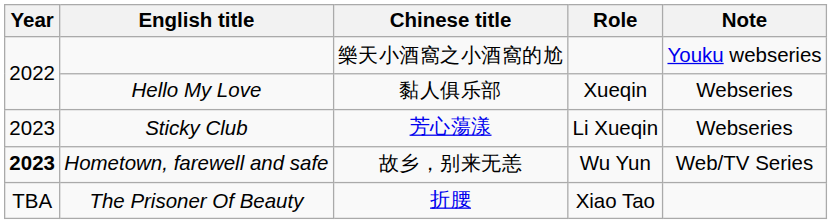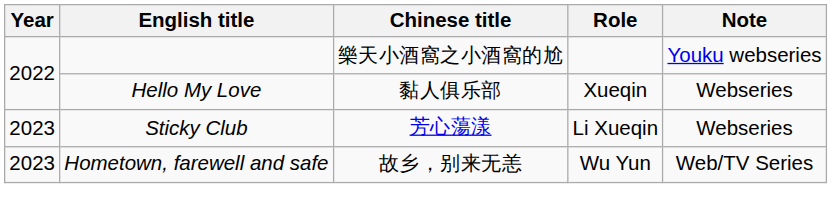 <table class="wikitable" style="text-align:center">
 <tr>
 <th><strong>Year</strong></th>
 <th>English title</th>
 <th>Chinese title</th>
 <th>Role</th>
 <th>Note</th>
 </tr>
 <tr>
 <td rowspan="2">2022</td>
 <td></td>
 <td>樂天小酒窩之小酒窩的尬</td>
 <td></td>
 <td><a href='#'>Youku</a> webseries</td>
 </tr>
 <tr>
 <td><em>Hello My Love</em></td>
 <td>黏人俱乐部</td>
 <td>Xueqin</td>
 <td>Webseries</td>
 </tr>
 <tr>
 <td>2023</td>
 <td><em>Sticky Club</em></td>
 <td><a href='#'>芳心蕩漾</a></td>
 <td>Li Xueqin</td>
 <td>Webseries</td>
 </tr>
 <tr>
-<td><strong>2023</strong></td>
+<td>2023</td>
 <td><em>Hometown, farewell and safe</em></td>
 <td>故乡，别来无恙</td>
 <td>Wu Yun</td>
 <td>Web/TV Series</td>
 </tr>
-<tr>
-<td>TBA</td>
-<td><em>The Prisoner Of Beauty</em></td>
-<td><a href='#'>折腰</a></td>
-<td>Xiao Tao</td>
-<td></td>
-</tr>
 </table>
